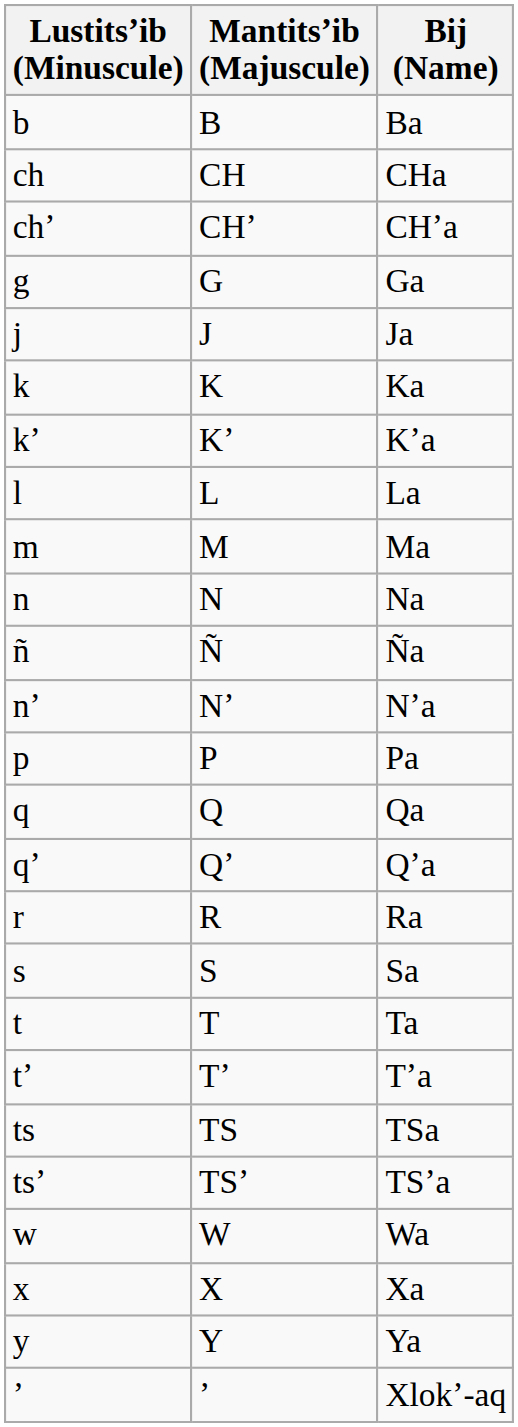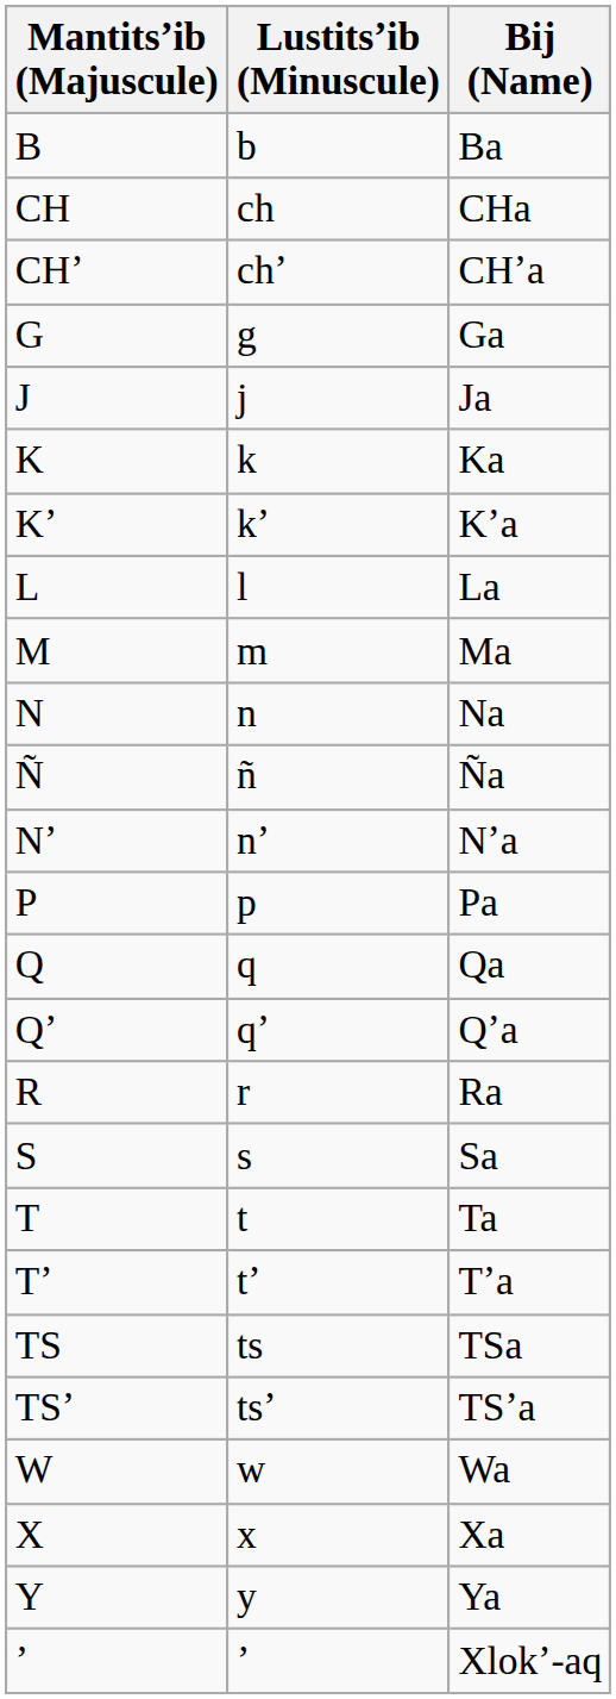 <table class="wikitable">
 <tr>
+<th><strong>Mantitsʼib</strong><br><strong>(Majuscule)</strong></th>
 <th><strong>Lustitsʼib</strong><br><strong>(</strong>Minuscule)</th>
-<th><strong>Mantitsʼib</strong><br><strong>(Majuscule)</strong></th>
 <th><strong>Bij</strong><br>(Name)</th>
 </tr>
 <tr>
+<td>B</td>
 <td>b</td>
-<td>B</td>
 <td>Ba</td>
 </tr>
 <tr>
+<td>CH</td>
 <td>ch</td>
-<td>CH</td>
 <td>CHa</td>
 </tr>
 <tr>
+<td>CHʼ</td>
 <td>chʼ</td>
-<td>CHʼ</td>
 <td>CHʼa</td>
 </tr>
 <tr>
+<td>G</td>
 <td>g</td>
-<td>G</td>
 <td>Ga</td>
 </tr>
 <tr>
+<td>J</td>
 <td>j</td>
-<td>J</td>
 <td>Ja</td>
 </tr>
 <tr>
+<td>K</td>
 <td>k</td>
-<td>K</td>
 <td>Ka</td>
 </tr>
 <tr>
+<td>Kʼ</td>
 <td>kʼ</td>
-<td>Kʼ</td>
 <td>Kʼa</td>
 </tr>
 <tr>
+<td>L</td>
 <td>l</td>
-<td>L</td>
 <td>La</td>
 </tr>
 <tr>
+<td>M</td>
 <td>m</td>
-<td>M</td>
 <td>Ma</td>
 </tr>
 <tr>
+<td>N</td>
 <td>n</td>
-<td>N</td>
 <td>Na</td>
 </tr>
 <tr>
+<td>Ñ</td>
 <td>ñ</td>
-<td>Ñ</td>
 <td>Ña</td>
 </tr>
 <tr>
+<td>Nʼ</td>
 <td>nʼ</td>
-<td>Nʼ</td>
 <td>Nʼa</td>
 </tr>
 <tr>
+<td>P</td>
 <td>p</td>
-<td>P</td>
 <td>Pa</td>
 </tr>
 <tr>
+<td>Q</td>
 <td>q</td>
-<td>Q</td>
 <td>Qa</td>
 </tr>
 <tr>
+<td>Qʼ</td>
 <td>qʼ</td>
-<td>Qʼ</td>
 <td>Qʼa</td>
 </tr>
 <tr>
+<td>R</td>
 <td>r</td>
-<td>R</td>
 <td>Ra</td>
 </tr>
 <tr>
+<td>S</td>
 <td>s</td>
-<td>S</td>
 <td>Sa</td>
 </tr>
 <tr>
+<td>T</td>
 <td>t</td>
-<td>T</td>
 <td>Ta</td>
 </tr>
 <tr>
+<td>Tʼ</td>
 <td>tʼ</td>
-<td>Tʼ</td>
 <td>Tʼa</td>
 </tr>
 <tr>
+<td>TS</td>
 <td>ts</td>
-<td>TS</td>
 <td>TSa</td>
 </tr>
 <tr>
+<td>TSʼ</td>
 <td>tsʼ</td>
-<td>TSʼ</td>
 <td>TSʼa</td>
 </tr>
 <tr>
+<td>W</td>
 <td>w</td>
-<td>W</td>
 <td>Wa</td>
 </tr>
 <tr>
+<td>X</td>
 <td>x</td>
-<td>X</td>
 <td>Xa</td>
 </tr>
 <tr>
+<td>Y</td>
 <td>y</td>
-<td>Y</td>
 <td>Ya</td>
 </tr>
 <tr>
 <td>ʼ</td>
 <td>ʼ</td>
 <td>Xlokʼ-aq</td>
 </tr>
 </table>
